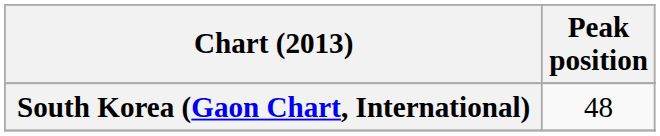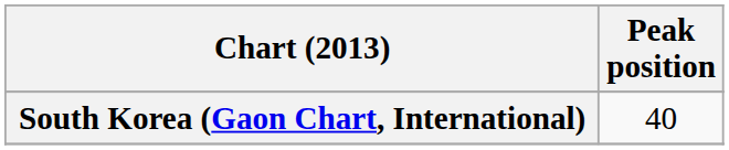 <table class="wikitable sortable plainrowheaders" style="text-align:center">
 <tr>
 <th scope="col" style="width:18em;">Chart (2013)</th>
 <th scope="col">Peak<br>position</th>
 </tr>
 <tr>
 </tr>
 <tr>
 </tr>
 <tr>
 </tr>
 <tr>
 </tr>
 <tr>
 </tr>
 <tr>
 <th scope="row">South Korea (<a href='#'>Gaon Chart</a>, International)</th>
-<td>48</td>
+<td>40</td>
 </tr>
 <tr>
 </tr>
 <tr>
 </tr>
 </table>
